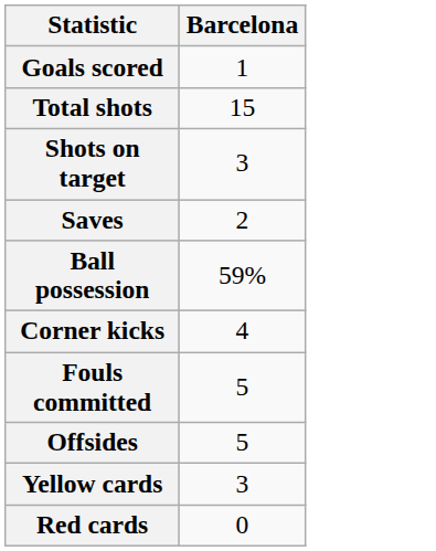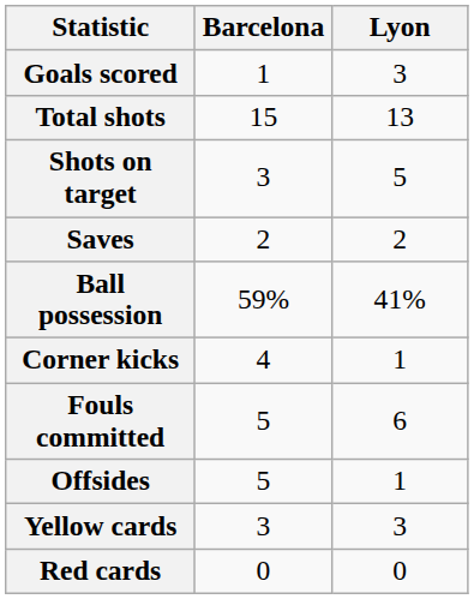 <table class="wikitable plainrowheaders" style="text-align:center">
 <tr>
 <th scope="col" style="width:100px">Statistic</th>
 <th scope="col" style="width:70px">Barcelona</th>
+<th scope="col" style="width:70px">Lyon</th>
 </tr>
 <tr>
 <th scope=row>Goals scored</th>
 <td>1</td>
+<td>3</td>
 </tr>
 <tr>
 <th scope=row>Total shots</th>
 <td>15</td>
+<td>13</td>
 </tr>
 <tr>
 <th scope=row>Shots on target</th>
 <td>3</td>
+<td>5</td>
 </tr>
 <tr>
 <th scope=row>Saves</th>
+<td>2</td>
 <td>2</td>
 </tr>
 <tr>
 <th scope=row>Ball possession</th>
 <td>59%</td>
+<td>41%</td>
 </tr>
 <tr>
 <th scope=row>Corner kicks</th>
 <td>4</td>
+<td>1</td>
 </tr>
 <tr>
 <th scope=row>Fouls committed</th>
 <td>5</td>
+<td>6</td>
 </tr>
 <tr>
 <th scope=row>Offsides</th>
 <td>5</td>
+<td>1</td>
 </tr>
 <tr>
 <th scope=row>Yellow cards</th>
+<td>3</td>
 <td>3</td>
 </tr>
 <tr>
 <th scope=row>Red cards</th>
 <td>0</td>
+<td>0</td>
 </tr>
 </table>
